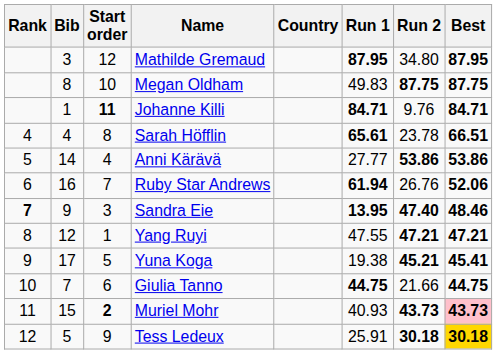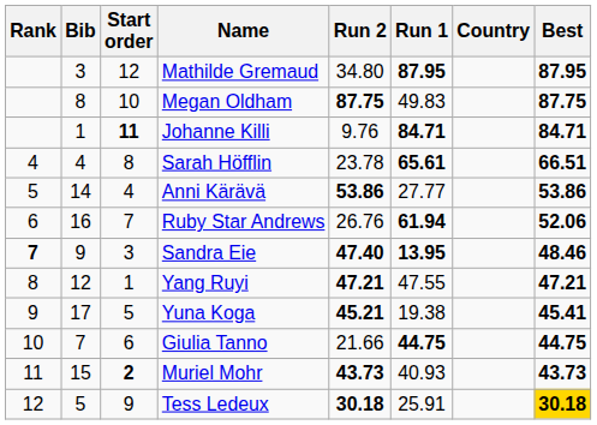 <table class="wikitable sortable" style="text-align:center">
 <tr>
 <th>Rank</th>
 <th>Bib</th>
 <th>Start<br>order</th>
 <th>Name</th>
+<th>Run 2</th>
+<th>Run 1</th>
 <th>Country</th>
-<th>Run 1</th>
-<th>Run 2</th>
 <th>Best</th>
 </tr>
 <tr>
 <td></td>
 <td>3</td>
 <td>12</td>
 <td align=left><a href='#'>Mathilde Gremaud</a></td>
+<td>34.80</td>
+<td><strong>87.95</strong></td>
 <td align=left></td>
-<td><strong>87.95</strong></td>
-<td>34.80</td>
 <td><strong>87.95</strong></td>
 </tr>
 <tr>
 <td></td>
 <td>8</td>
 <td>10</td>
 <td align=left><a href='#'>Megan Oldham</a></td>
+<td><strong>87.75</strong></td>
+<td>49.83</td>
 <td align=left></td>
-<td>49.83</td>
-<td><strong>87.75</strong></td>
 <td><strong>87.75</strong></td>
 </tr>
 <tr>
 <td></td>
 <td>1</td>
 <td><strong>11</strong></td>
 <td align=left><a href='#'>Johanne Killi</a></td>
+<td>9.76</td>
+<td><strong>84.71</strong></td>
 <td align=left></td>
-<td><strong>84.71</strong></td>
-<td>9.76</td>
 <td><strong>84.71</strong></td>
 </tr>
 <tr>
 <td>4</td>
 <td>4</td>
 <td>8</td>
 <td align=left><a href='#'>Sarah Höfflin</a></td>
+<td>23.78</td>
+<td><strong>65.61</strong></td>
 <td align=left></td>
-<td><strong>65.61</strong></td>
-<td>23.78</td>
 <td><strong>66.51</strong></td>
 </tr>
 <tr>
 <td>5</td>
 <td>14</td>
 <td>4</td>
 <td align=left><a href='#'>Anni Kärävä</a></td>
+<td><strong>53.86</strong></td>
+<td>27.77</td>
 <td align=left></td>
-<td>27.77</td>
-<td><strong>53.86</strong></td>
 <td><strong>53.86</strong></td>
 </tr>
 <tr>
 <td>6</td>
 <td>16</td>
 <td>7</td>
 <td align=left><a href='#'>Ruby Star Andrews</a></td>
+<td>26.76</td>
+<td><strong>61.94</strong></td>
 <td align=left></td>
-<td><strong>61.94</strong></td>
-<td>26.76</td>
 <td><strong>52.06</strong></td>
 </tr>
 <tr>
 <td><strong>7</strong></td>
 <td>9</td>
 <td>3</td>
 <td align=left><a href='#'>Sandra Eie</a></td>
+<td><strong>47.40</strong></td>
+<td><strong>13.95</strong></td>
 <td align=left></td>
-<td><strong>13.95</strong></td>
-<td><strong>47.40</strong></td>
 <td><strong>48.46</strong></td>
 </tr>
 <tr>
 <td>8</td>
 <td>12</td>
 <td>1</td>
 <td align=left><a href='#'>Yang Ruyi</a></td>
+<td><strong>47.21</strong></td>
+<td>47.55</td>
 <td align=left></td>
-<td>47.55</td>
-<td><strong>47.21</strong></td>
 <td><strong>47.21</strong></td>
 </tr>
 <tr>
 <td>9</td>
 <td>17</td>
 <td>5</td>
 <td align=left><a href='#'>Yuna Koga</a></td>
+<td><strong>45.21</strong></td>
+<td>19.38</td>
 <td align=left></td>
-<td>19.38</td>
-<td><strong>45.21</strong></td>
 <td><strong>45.41</strong></td>
 </tr>
 <tr>
 <td>10</td>
 <td>7</td>
 <td>6</td>
 <td align=left><a href='#'>Giulia Tanno</a></td>
+<td>21.66</td>
+<td><strong>44.75</strong></td>
 <td align=left></td>
-<td><strong>44.75</strong></td>
-<td>21.66</td>
 <td><strong>44.75</strong></td>
 </tr>
 <tr>
 <td>11</td>
 <td>15</td>
 <td><strong>2</strong></td>
 <td align=left><a href='#'>Muriel Mohr</a></td>
+<td><strong>43.73</strong></td>
+<td>40.93</td>
 <td align=left></td>
-<td>40.93</td>
 <td><strong>43.73</strong></td>
-<td style="background: pink;"><strong>43.73</strong></td>
 </tr>
 <tr>
 <td>12</td>
 <td>5</td>
 <td>9</td>
 <td align=left><a href='#'>Tess Ledeux</a></td>
+<td><strong>30.18</strong></td>
+<td>25.91</td>
 <td align=left></td>
-<td>25.91</td>
-<td><strong>30.18</strong></td>
 <td style="background: gold;"><strong>30.18</strong></td>
 </tr>
 </table>
